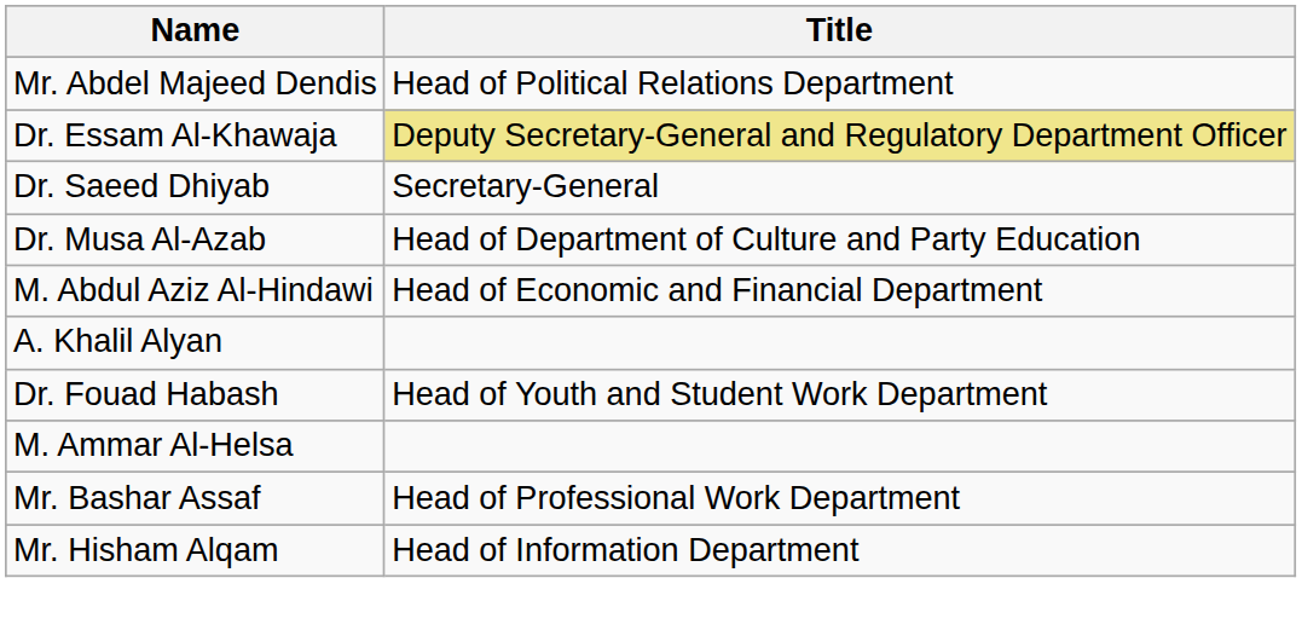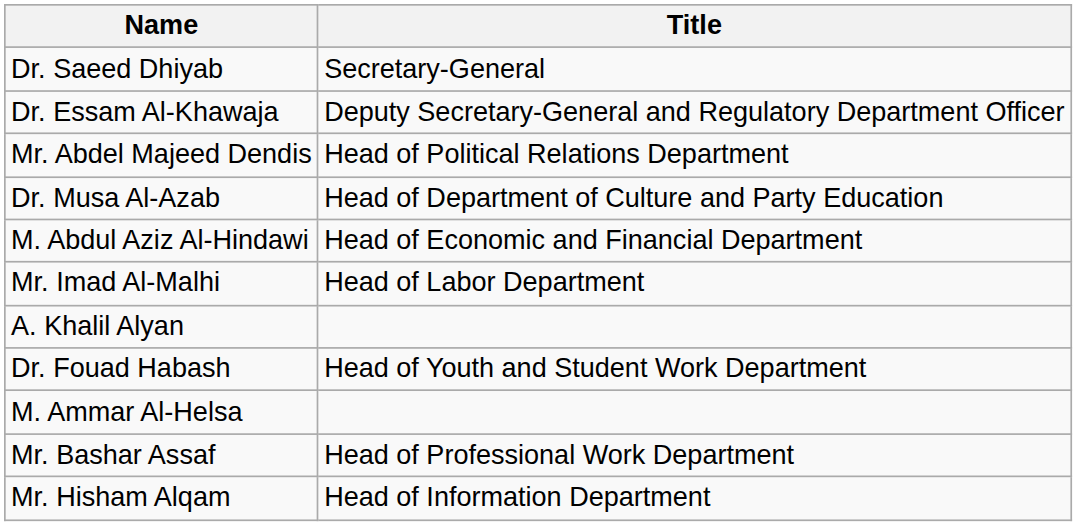 <table class="wikitable">
 <tr>
 <th>Name</th>
 <th>Title</th>
 </tr>
 <tr>
-<td>Mr. Abdel Majeed Dendis</td>
-<td>Head of Political Relations Department</td>
+<td>Dr. Saeed Dhiyab</td>
+<td>Secretary-General</td>
 </tr>
 <tr>
 <td>Dr. Essam Al-Khawaja</td>
-<td style="background: khaki;">Deputy Secretary-General and Regulatory Department Officer</td>
+<td>Deputy Secretary-General and Regulatory Department Officer</td>
 </tr>
 <tr>
-<td>Dr. Saeed Dhiyab</td>
-<td>Secretary-General</td>
+<td>Mr. Abdel Majeed Dendis</td>
+<td>Head of Political Relations Department</td>
 </tr>
 <tr>
 <td>Dr. Musa Al-Azab</td>
 <td>Head of Department of Culture and Party Education</td>
 </tr>
 <tr>
 <td>M. Abdul Aziz Al-Hindawi</td>
 <td>Head of Economic and Financial Department</td>
+</tr>
+<tr>
+<td>Mr. Imad Al-Malhi</td>
+<td>Head of Labor Department</td>
 </tr>
 <tr>
 <td>A. Khalil Alyan</td>
 <td></td>
 </tr>
 <tr>
 <td>Dr. Fouad Habash</td>
 <td>Head of Youth and Student Work Department</td>
 </tr>
 <tr>
 <td>M. Ammar Al-Helsa</td>
 <td></td>
 </tr>
 <tr>
 <td>Mr. Bashar Assaf</td>
 <td>Head of Professional Work Department</td>
 </tr>
 <tr>
 <td>Mr. Hisham Alqam</td>
 <td>Head of Information Department</td>
 </tr>
 </table>
